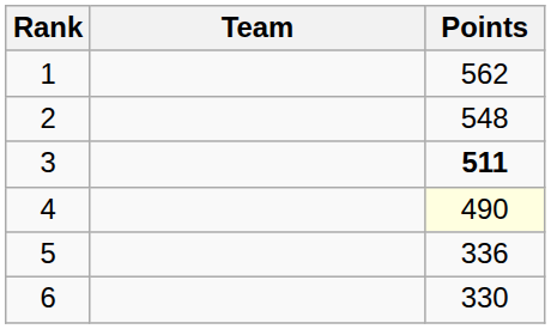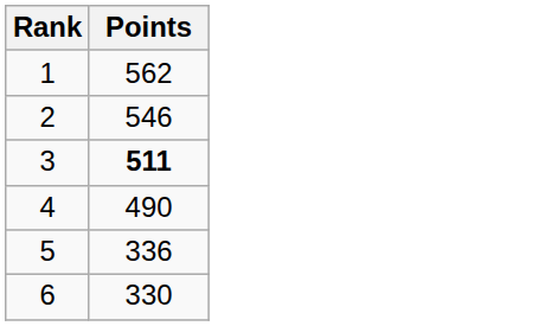 <table class="wikitable" style="text-align:center;">
 <tr>
 <th width=40>Rank</th>
-<th width=180>Team</th>
 <th width=60>Points</th>
 </tr>
 <tr>
 <td>1</td>
-<td align=left></td>
 <td>562</td>
 </tr>
 <tr>
 <td>2</td>
-<td align=left></td>
-<td>548</td>
+<td>546</td>
 </tr>
 <tr>
 <td>3</td>
-<td align=left></td>
 <td><strong>511</strong></td>
 </tr>
 <tr>
 <td>4</td>
-<td align=left></td>
-<td style="background: lightyellow;">490</td>
+<td>490</td>
 </tr>
 <tr>
 <td>5</td>
-<td align=left></td>
 <td>336</td>
 </tr>
 <tr>
 <td>6</td>
-<td align=left></td>
 <td>330</td>
 </tr>
 </table>
